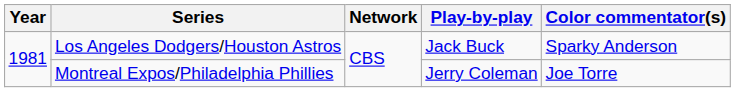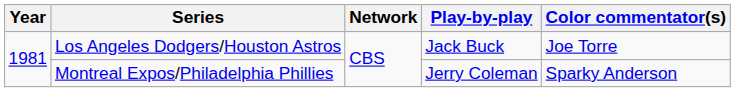 <table class="wikitable">
 <tr>
 <th>Year</th>
 <th>Series</th>
 <th>Network</th>
 <th><a href='#'>Play-by-play</a></th>
 <th><a href='#'>Color commentator</a>(s)</th>
 </tr>
 <tr>
 <td rowspan=2><a href='#'>1981</a></td>
 <td><a href='#'>Los Angeles Dodgers</a>/<a href='#'>Houston Astros</a></td>
 <td rowspan=2><a href='#'>CBS</a></td>
 <td><a href='#'>Jack Buck</a></td>
-<td><a href='#'>Sparky Anderson</a></td>
+<td><a href='#'>Joe Torre</a></td>
 </tr>
 <tr>
 <td><a href='#'>Montreal Expos</a>/<a href='#'>Philadelphia Phillies</a></td>
 <td><a href='#'>Jerry Coleman</a></td>
-<td><a href='#'>Joe Torre</a></td>
+<td><a href='#'>Sparky Anderson</a></td>
 </tr>
 </table>
